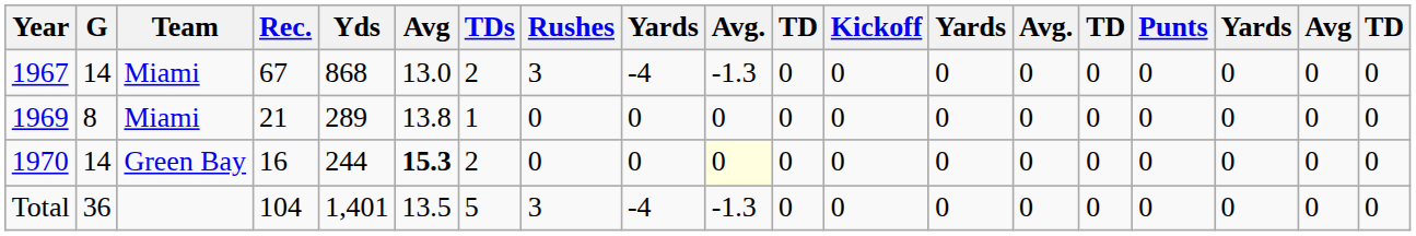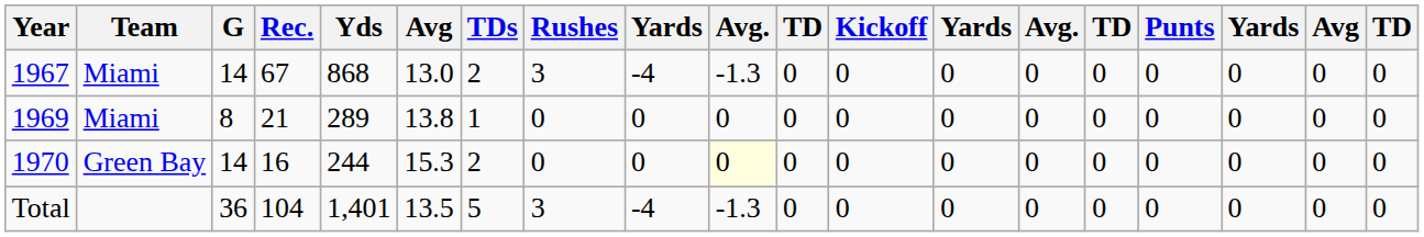 <table class="wikitable">
 <tr>
 <th><strong>Year</strong></th>
+<th><strong>Team</strong></th>
 <th><strong>G</strong></th>
-<th><strong>Team</strong></th>
 <th><strong><a href='#'>Rec.</a></strong></th>
 <th><strong>Yds</strong></th>
 <th><strong>Avg</strong></th>
 <th><strong><a href='#'>TDs</a></strong></th>
 <th><strong><a href='#'>Rushes</a></strong></th>
 <th><strong>Yards</strong></th>
 <th><strong>Avg.</strong></th>
 <th><strong>TD</strong></th>
 <th><strong><a href='#'>Kickoff</a></strong></th>
 <th><strong>Yards</strong></th>
 <th><strong>Avg.</strong></th>
 <th><strong>TD</strong></th>
 <th><strong><a href='#'>Punts</a></strong></th>
 <th><strong>Yards</strong></th>
 <th><strong>Avg</strong></th>
 <th><strong>TD</strong></th>
 </tr>
 <tr>
 <td><a href='#'>1967</a></td>
+<td><a href='#'>Miami</a></td>
 <td>14</td>
-<td><a href='#'>Miami</a></td>
 <td>67</td>
 <td>868</td>
 <td>13.0</td>
 <td>2</td>
 <td>3</td>
 <td>-4</td>
 <td>-1.3</td>
 <td>0</td>
 <td>0</td>
 <td>0</td>
 <td>0</td>
 <td>0</td>
 <td>0</td>
 <td>0</td>
 <td>0</td>
 <td>0</td>
 </tr>
 <tr>
 <td><a href='#'>1969</a></td>
+<td><a href='#'>Miami</a></td>
 <td>8</td>
-<td><a href='#'>Miami</a></td>
 <td>21</td>
 <td>289</td>
 <td>13.8</td>
 <td>1</td>
 <td>0</td>
 <td>0</td>
 <td>0</td>
 <td>0</td>
 <td>0</td>
 <td>0</td>
 <td>0</td>
 <td>0</td>
 <td>0</td>
 <td>0</td>
 <td>0</td>
 <td>0</td>
 </tr>
 <tr>
 <td><a href='#'>1970</a></td>
+<td><a href='#'>Green Bay</a></td>
 <td>14</td>
-<td><a href='#'>Green Bay</a></td>
 <td>16</td>
 <td>244</td>
-<td><strong>15.3</strong></td>
+<td>15.3</td>
 <td>2</td>
 <td>0</td>
 <td>0</td>
 <td style="background: lightyellow;">0</td>
 <td>0</td>
 <td>0</td>
 <td>0</td>
 <td>0</td>
 <td>0</td>
 <td>0</td>
 <td>0</td>
 <td>0</td>
 <td>0</td>
 </tr>
 <tr>
 <td>Total</td>
+<td></td>
 <td>36</td>
-<td></td>
 <td>104</td>
 <td>1,401</td>
 <td>13.5</td>
 <td>5</td>
 <td>3</td>
 <td>-4</td>
 <td>-1.3</td>
 <td>0</td>
 <td>0</td>
 <td>0</td>
 <td>0</td>
 <td>0</td>
 <td>0</td>
 <td>0</td>
 <td>0</td>
 <td>0</td>
 </tr>
 </table>
